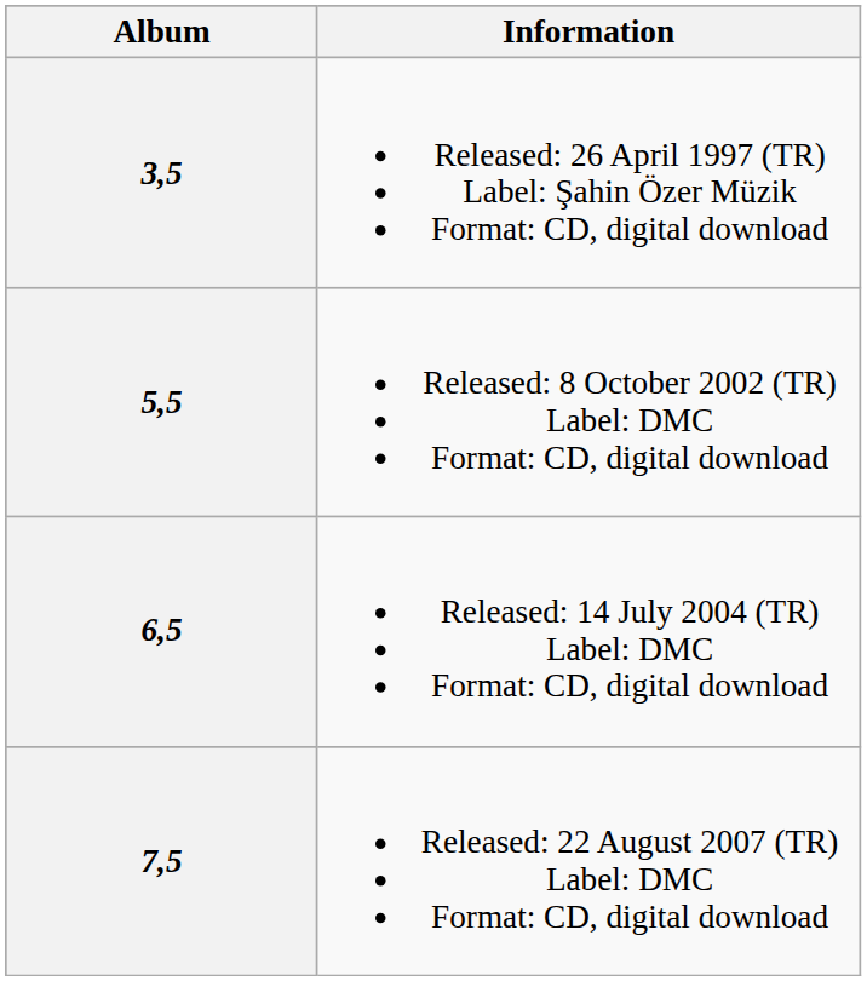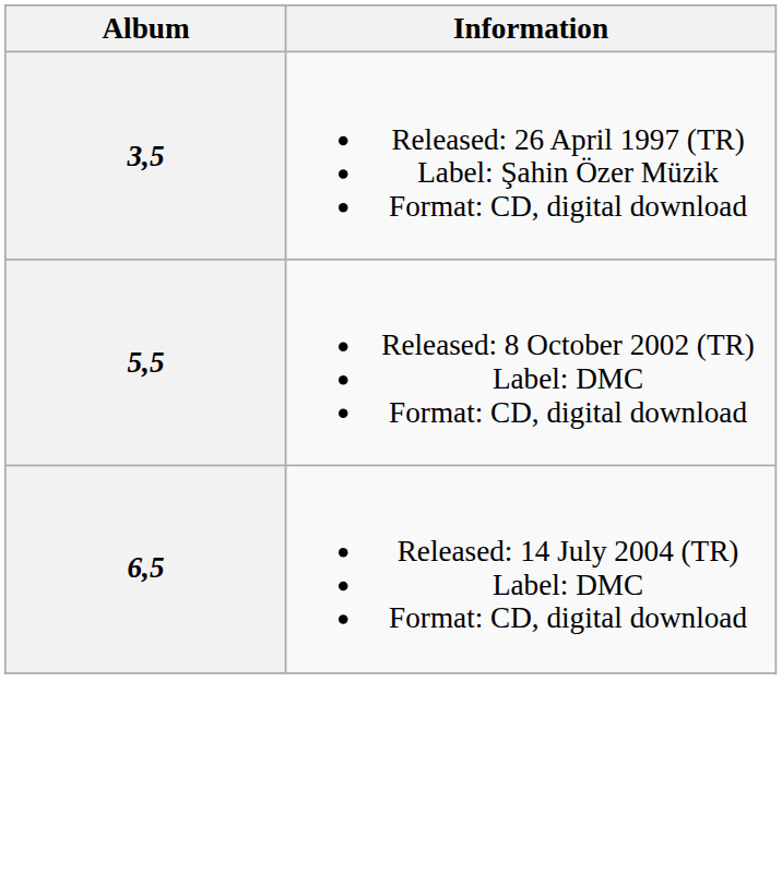 <table class="wikitable plainrowheaders" style="text-align:center;" border="1">
 <tr>
 <th scope="col" style="width:9em;">Album</th>
 <th scope="col" style="width:16em;">Information</th>
 </tr>
 <tr>
 <th scope="row"><em>3,5</em></th>
 <td><br><ul><li>Released: 26 April 1997 (TR)</li><li>Label: Şahin Özer Müzik</li><li>Format: CD, digital download</li></ul></td>
 </tr>
 <tr>
 <th scope="row"><em>5,5</em></th>
 <td><br><ul><li>Released: 8 October 2002 (TR)</li><li>Label: DMC</li><li>Format: CD, digital download</li></ul></td>
 </tr>
 <tr>
 <th scope="row"><em>6,5</em></th>
 <td><br><ul><li>Released: 14 July 2004 (TR)</li><li>Label: DMC</li><li>Format: CD, digital download</li></ul></td>
 </tr>
-<tr>
-<th scope="row"><em>7,5</em></th>
-<td><br><ul><li>Released: 22 August 2007 (TR)</li><li>Label: DMC</li><li>Format: CD, digital download</li></ul></td>
-</tr>
 </table>
